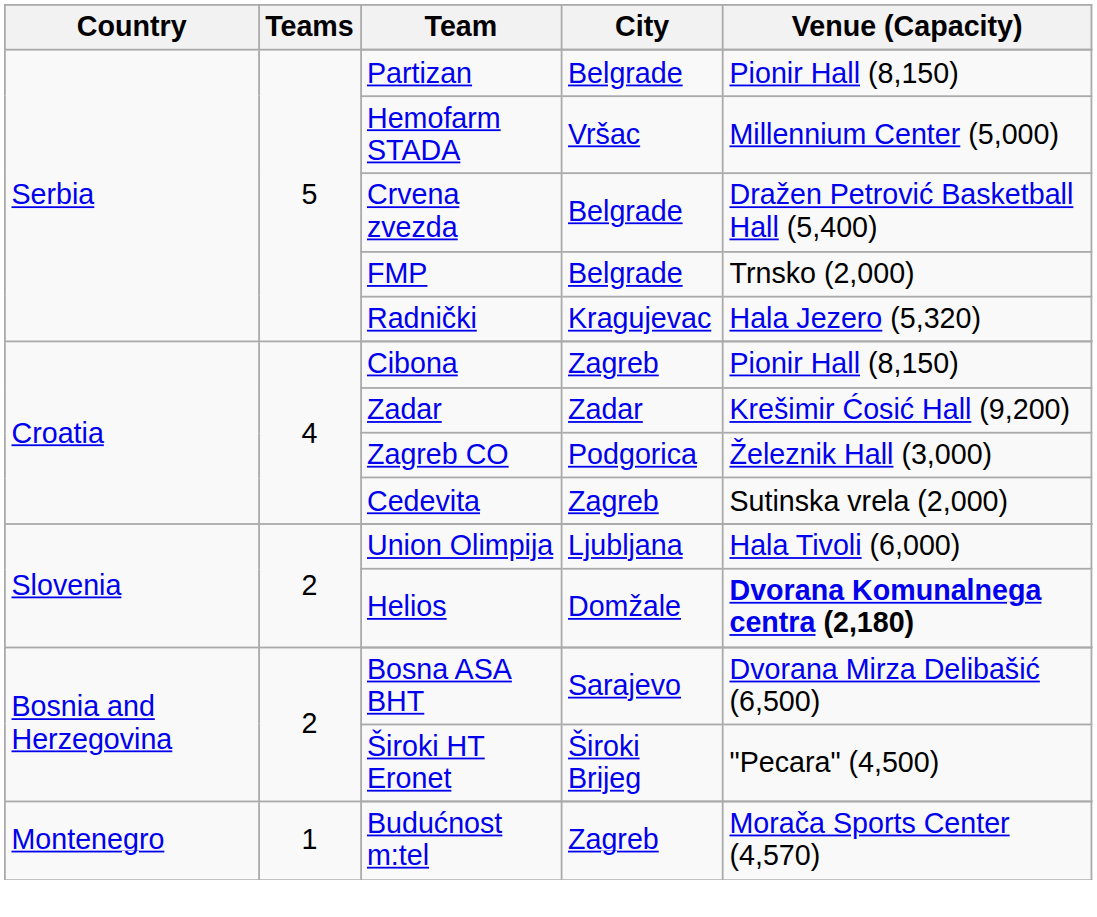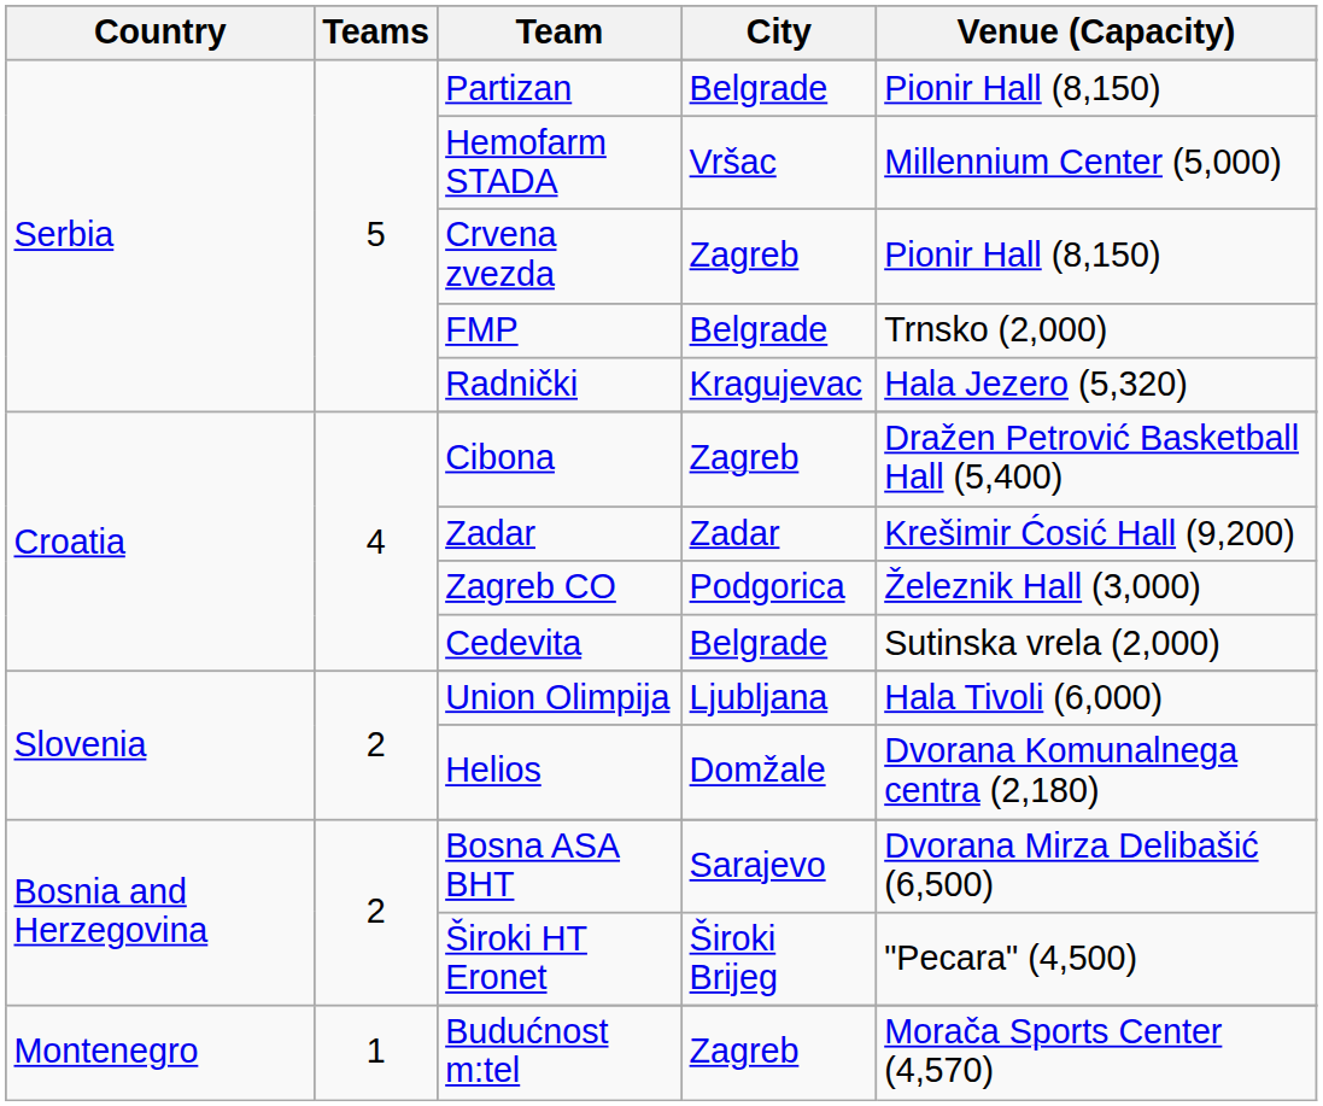 <table class="wikitable">
 <tr>
 <th>Country</th>
 <th>Teams</th>
 <th>Team</th>
 <th>City</th>
 <th>Venue (Capacity)</th>
 </tr>
 <tr>
 <td rowspan=6> <a href='#'>Serbia</a></td>
 <td align=center rowspan=6>5</td>
 </tr>
 <tr>
 <td><a href='#'>Partizan</a></td>
 <td><a href='#'>Belgrade</a></td>
 <td><a href='#'>Pionir Hall</a> (8,150)</td>
 </tr>
 <tr>
 <td><a href='#'>Hemofarm STADA</a></td>
 <td><a href='#'>Vršac</a></td>
 <td><a href='#'>Millennium Center</a> (5,000)</td>
 </tr>
 <tr>
 <td><a href='#'>Crvena zvezda</a></td>
-<td><a href='#'>Belgrade</a></td>
-<td><a href='#'>Dražen Petrović Basketball Hall</a> (5,400)</td>
+<td><a href='#'>Zagreb</a></td>
+<td><a href='#'>Pionir Hall</a> (8,150)</td>
 </tr>
 <tr>
 <td><a href='#'>FMP</a></td>
 <td><a href='#'>Belgrade</a></td>
 <td>Trnsko (2,000)</td>
 </tr>
 <tr>
 <td><a href='#'>Radnički</a></td>
 <td><a href='#'>Kragujevac</a></td>
 <td><a href='#'>Hala Jezero</a> (5,320)</td>
 </tr>
 <tr>
 <td rowspan=5> <a href='#'>Croatia</a></td>
 <td align=center rowspan=5>4</td>
 </tr>
 <tr>
 <td><a href='#'>Cibona</a></td>
 <td><a href='#'>Zagreb</a></td>
-<td><a href='#'>Pionir Hall</a> (8,150)</td>
+<td><a href='#'>Dražen Petrović Basketball Hall</a> (5,400)</td>
 </tr>
 <tr>
 <td><a href='#'>Zadar</a></td>
 <td><a href='#'>Zadar</a></td>
 <td><a href='#'>Krešimir Ćosić Hall</a> (9,200)</td>
 </tr>
 <tr>
 <td><a href='#'>Zagreb CO</a></td>
 <td><a href='#'>Podgorica</a></td>
 <td><a href='#'>Železnik Hall</a>  (3,000)</td>
 </tr>
 <tr>
 <td><a href='#'>Cedevita</a></td>
-<td><a href='#'>Zagreb</a></td>
+<td><a href='#'>Belgrade</a></td>
 <td>Sutinska vrela (2,000)</td>
 </tr>
 <tr>
 <td rowspan=3> <a href='#'>Slovenia</a></td>
 <td align=center rowspan=3>2</td>
 </tr>
 <tr>
 <td><a href='#'>Union Olimpija</a></td>
 <td><a href='#'>Ljubljana</a></td>
 <td><a href='#'>Hala Tivoli</a> (6,000)</td>
 </tr>
 <tr>
 <td><a href='#'>Helios</a></td>
 <td><a href='#'>Domžale</a></td>
-<td><strong><a href='#'>Dvorana Komunalnega centra</a> (2,180)</strong></td>
+<td><a href='#'>Dvorana Komunalnega centra</a> (2,180)</td>
 </tr>
 <tr>
 <td rowspan=3> <a href='#'>Bosnia and Herzegovina</a></td>
 <td align=center rowspan=3>2</td>
 </tr>
 <tr>
 <td><a href='#'>Bosna ASA BHT</a></td>
 <td><a href='#'>Sarajevo</a></td>
 <td><a href='#'>Dvorana Mirza Delibašić</a> (6,500)</td>
 </tr>
 <tr>
 <td><a href='#'>Široki HT Eronet</a></td>
 <td><a href='#'>Široki Brijeg</a></td>
 <td>"Pecara" (4,500)</td>
 </tr>
 <tr>
 <td rowspan=2> <a href='#'>Montenegro</a></td>
 <td align=center rowspan=2>1</td>
 </tr>
 <tr>
 <td><a href='#'>Budućnost m:tel</a></td>
 <td><a href='#'>Zagreb</a></td>
 <td><a href='#'>Morača Sports Center</a> (4,570)</td>
 </tr>
 </table>
